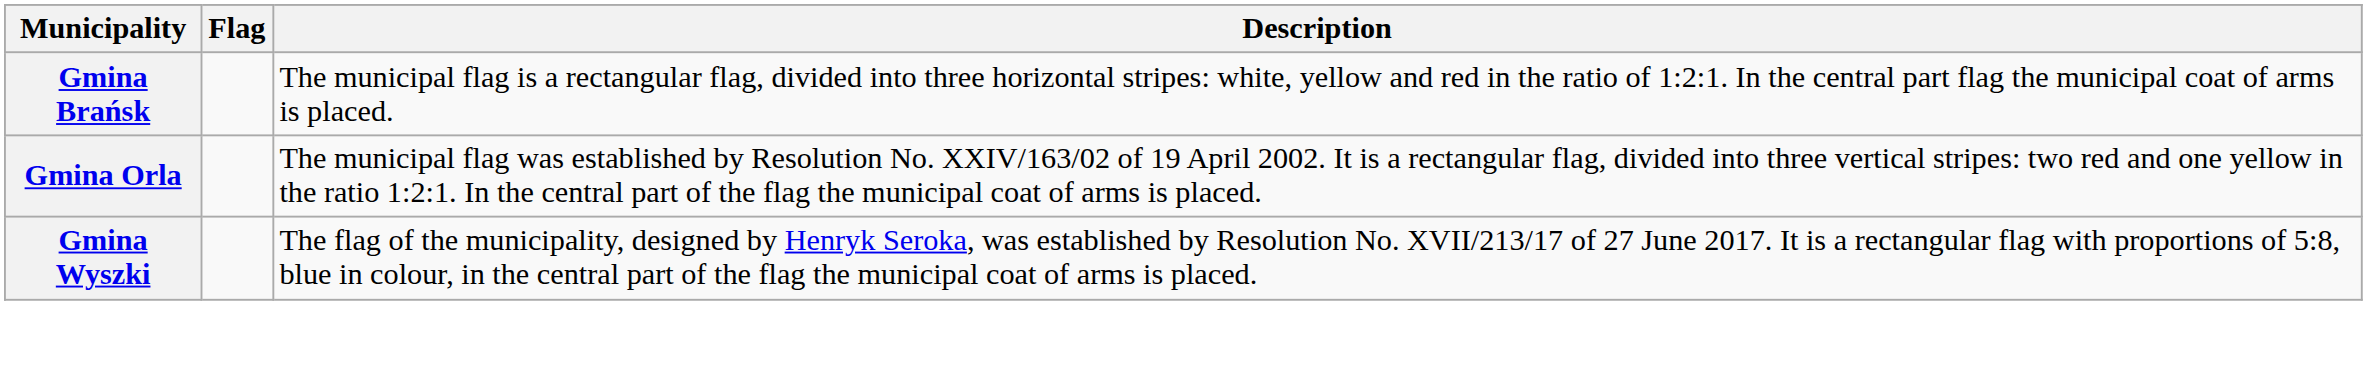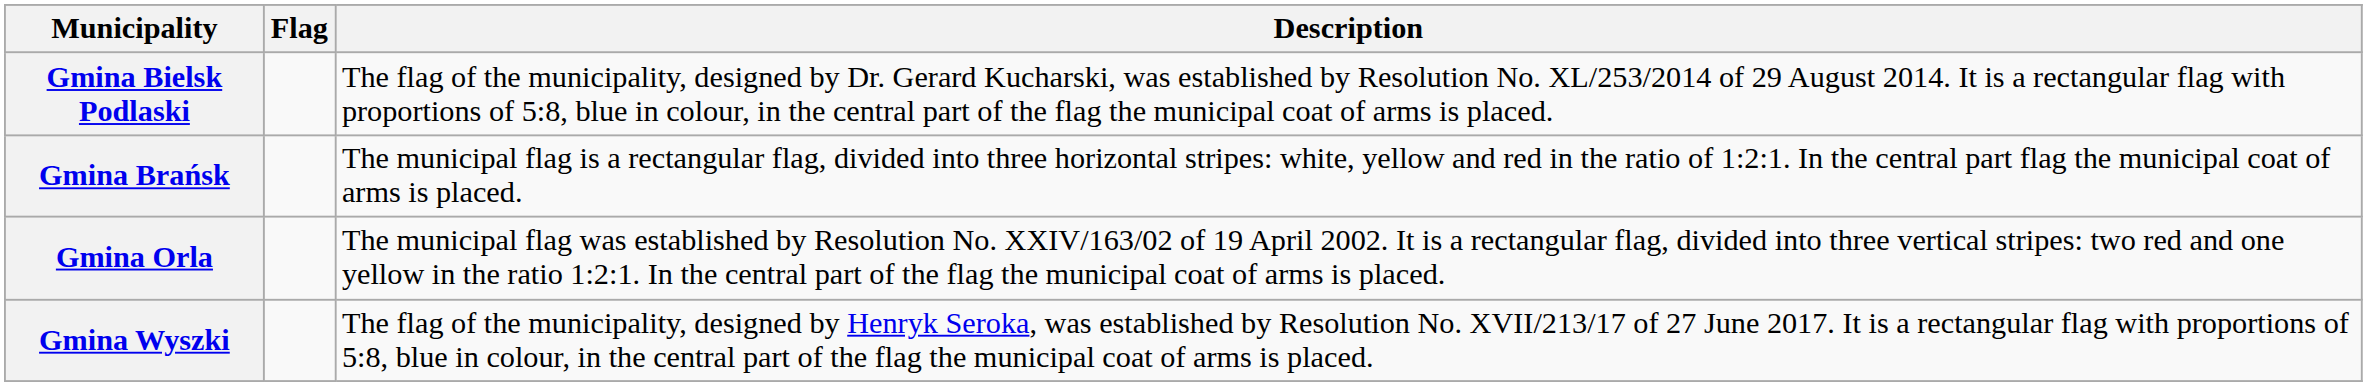 <table class="wikitable sortable plainrowheaders">
 <tr>
 <th scope="col">Municipality</th>
 <th scope="col" class="unsortable">Flag</th>
 <th scope="col" class="unsortable">Description</th>
+</tr>
+<tr>
+<th scope="row"><a href='#'>Gmina Bielsk Podlaski</a></th>
+<td></td>
+<td>The flag of the municipality, designed by Dr. Gerard Kucharski, was established by Resolution No. XL/253/2014 of 29 August 2014. It is a rectangular flag with proportions of 5:8, blue in colour, in the central part of the flag the municipal coat of arms is placed.</td>
 </tr>
 <tr>
 <th scope="row"><a href='#'>Gmina Brańsk</a></th>
 <td></td>
 <td>The municipal flag is a rectangular flag, divided into three horizontal stripes: white, yellow and red in the ratio of 1:2:1. In the central part flag the municipal coat of arms is placed.</td>
 </tr>
 <tr>
 <th scope="row"><a href='#'>Gmina Orla</a></th>
 <td></td>
 <td>The municipal flag was established by Resolution No. XXIV/163/02 of 19 April 2002. It is a rectangular flag, divided into three vertical stripes: two red and one yellow in the ratio 1:2:1. In the central part of the flag the municipal coat of arms is placed.</td>
 </tr>
 <tr>
 <th scope="row"><a href='#'>Gmina Wyszki</a></th>
 <td></td>
 <td>The flag of the municipality, designed by <a href='#'>Henryk Seroka</a>, was established by Resolution No. XVII/213/17 of 27 June 2017. It is a rectangular flag with proportions of 5:8, blue in colour, in the central part of the flag the municipal coat of arms is placed.</td>
 </tr>
 </table>
